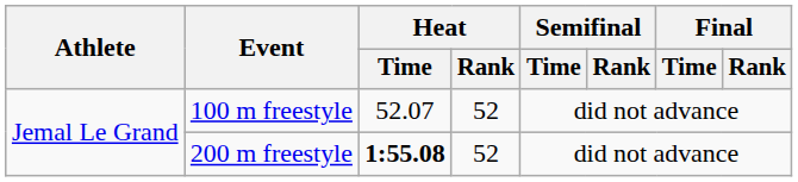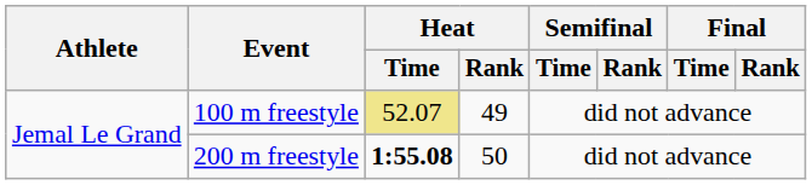 <table class=wikitable style="font-size:90%">
 <tr>
 <th rowspan="2">Athlete</th>
 <th rowspan="2">Event</th>
 <th colspan="2">Heat</th>
 <th colspan="2">Semifinal</th>
 <th colspan="2">Final</th>
 </tr>
 <tr style="font-size:95%">
 <th>Time</th>
 <th>Rank</th>
 <th>Time</th>
 <th>Rank</th>
 <th>Time</th>
 <th>Rank</th>
 </tr>
 <tr align=center>
 <td align=left rowspan=2><a href='#'>Jemal Le Grand</a></td>
 <td align=left><a href='#'>100 m freestyle</a></td>
-<td>52.07</td>
-<td>52</td>
+<td style="background: khaki;">52.07</td>
+<td>49</td>
 <td colspan=4>did not advance</td>
 </tr>
 <tr align=center>
 <td align=left><a href='#'>200 m freestyle</a></td>
 <td><strong>1:55.08</strong></td>
-<td>52</td>
+<td>50</td>
 <td colspan=4>did not advance</td>
 </tr>
 </table>
